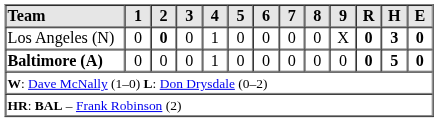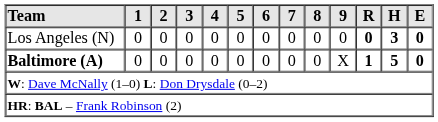 <table border=1 cellspacing=0 width=425 style="margin-left:3em;">
 <tr style="text-align:center; background-color:#e6e6e6;">
 <th align=left width=28%>Team</th>
 <th width=6%>1</th>
 <th width=6%>2</th>
 <th width=6%>3</th>
 <th width=6%>4</th>
 <th width=6%>5</th>
 <th width=6%>6</th>
 <th width=6%>7</th>
 <th width=6%>8</th>
 <th width=6%>9</th>
 <th width=6%>R</th>
 <th width=6%>H</th>
 <th width=6%>E</th>
 </tr>
 <tr style="text-align:center;">
 <td align=left>Los Angeles (N)</td>
 <td>0</td>
-<td><strong>0</strong></td>
-<td>0</td>
-<td>1</td>
 <td>0</td>
 <td>0</td>
 <td>0</td>
 <td>0</td>
-<td>X</td>
+<td>0</td>
+<td>0</td>
+<td>0</td>
+<td>0</td>
 <td><strong>0</strong></td>
 <td><strong>3</strong></td>
 <td><strong>0</strong></td>
 </tr>
 <tr style="text-align:center;">
 <td align=left><strong>Baltimore (A)</strong></td>
 <td>0</td>
 <td>0</td>
 <td>0</td>
-<td>1</td>
 <td>0</td>
 <td>0</td>
 <td>0</td>
 <td>0</td>
 <td>0</td>
-<td><strong>0</strong></td>
+<td>X</td>
+<td><strong>1</strong></td>
 <td><strong>5</strong></td>
 <td><strong>0</strong></td>
 </tr>
 <tr style="text-align:left;">
 <td colspan=13><small><strong>W</strong>: <a href='#'>Dave McNally</a> (1–0)   <strong>L</strong>: <a href='#'>Don Drysdale</a> (0–2)  </small></td>
 </tr>
 <tr style="text-align:left;">
 <td colspan=13><small><strong>HR</strong>: <strong>BAL</strong> – <a href='#'>Frank Robinson</a> (2)</small></td>
 </tr>
 </table>
